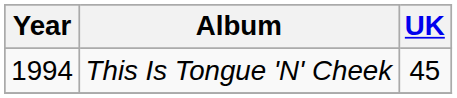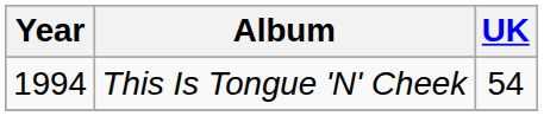 <table class="wikitable">
 <tr>
 <th>Year</th>
 <th>Album</th>
 <th><a href='#'>UK</a><br></th>
 </tr>
 <tr>
 <td>1994</td>
 <td><em>This Is Tongue 'N' Cheek</em></td>
-<td align=center>45</td>
+<td align=center>54</td>
 </tr>
 <tr>
 </tr>
 </table>
